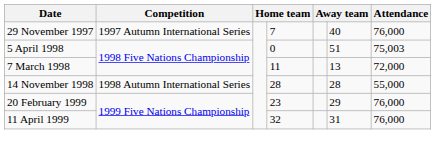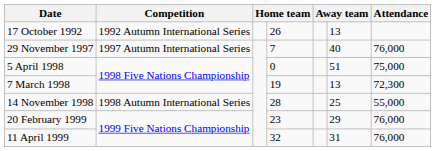 <table class="wikitable">
 <tr>
 <th>Date</th>
 <th>Competition</th>
 <th colspan=2>Home team</th>
 <th colspan=2>Away team</th>
 <th>Attendance</th>
+</tr>
+<tr>
+<td>17 October 1992</td>
+<td>1992 Autumn International Series</td>
+<td></td>
+<td>26</td>
+<td></td>
+<td>13</td>
+<td></td>
 </tr>
 <tr>
 <td>29 November 1997</td>
 <td>1997 Autumn International Series</td>
 <td rowspan="6"></td>
 <td>7</td>
 <td></td>
 <td>40</td>
 <td>76,000</td>
 </tr>
 <tr>
 <td>5 April 1998</td>
 <td rowspan="2"><a href='#'>1998 Five Nations Championship</a></td>
 <td>0</td>
 <td></td>
 <td>51</td>
-<td>75,003</td>
+<td>75,000</td>
 </tr>
 <tr>
 <td>7 March 1998</td>
-<td>11</td>
+<td>19</td>
 <td></td>
 <td>13</td>
-<td>72,000</td>
+<td>72,300</td>
 </tr>
 <tr>
 <td>14 November 1998</td>
 <td>1998 Autumn International Series</td>
 <td>28</td>
 <td></td>
-<td>28</td>
+<td>25</td>
 <td>55,000</td>
 </tr>
 <tr>
 <td>20 February 1999</td>
 <td rowspan="2"><a href='#'>1999 Five Nations Championship</a></td>
 <td>23</td>
 <td></td>
 <td>29</td>
 <td>76,000</td>
 </tr>
 <tr>
 <td>11 April 1999</td>
 <td>32</td>
 <td></td>
 <td>31</td>
 <td>76,000</td>
 </tr>
 </table>
